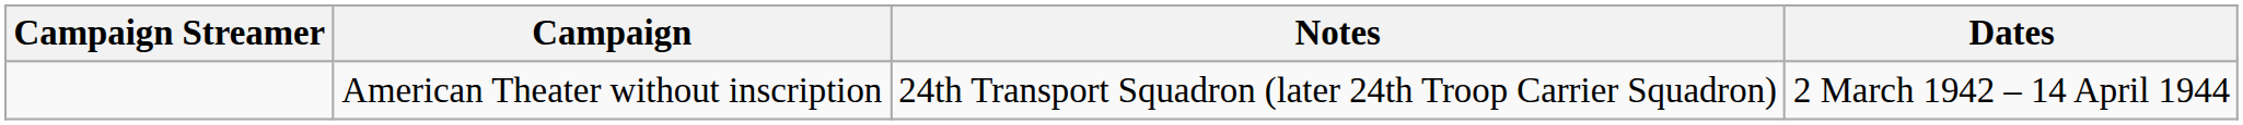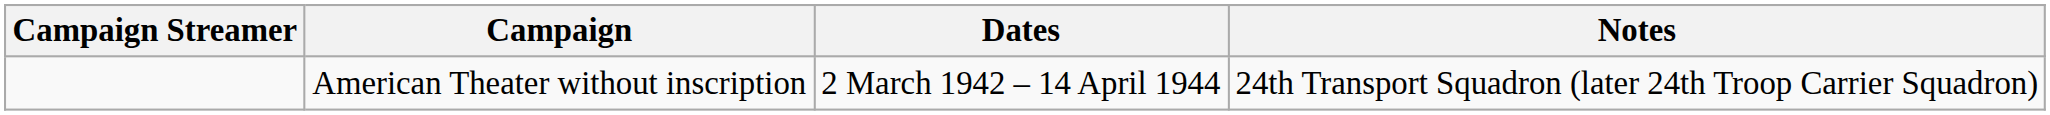 <table class="wikitable">
 <tr style="background:#efefef;">
 <th>Campaign Streamer</th>
 <th>Campaign</th>
+<th>Dates</th>
 <th>Notes</th>
-<th>Dates</th>
 </tr>
 <tr>
 <td></td>
 <td>American Theater without inscription</td>
+<td>2 March 1942 – 14 April 1944</td>
 <td>24th Transport Squadron (later 24th Troop Carrier Squadron)</td>
-<td>2 March 1942 – 14 April 1944</td>
 </tr>
 </table>
